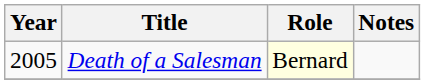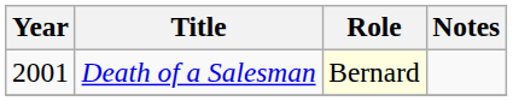 <table class="wikitable">
 <tr>
 <th>Year</th>
 <th>Title</th>
 <th>Role</th>
 <th>Notes</th>
 </tr>
 <tr>
-<td>2005</td>
+<td>2001</td>
 <td><em><a href='#'>Death of a Salesman</a></em></td>
 <td style="background: lightyellow;">Bernard</td>
 <td></td>
 </tr>
 <tr>
 </tr>
 </table>
